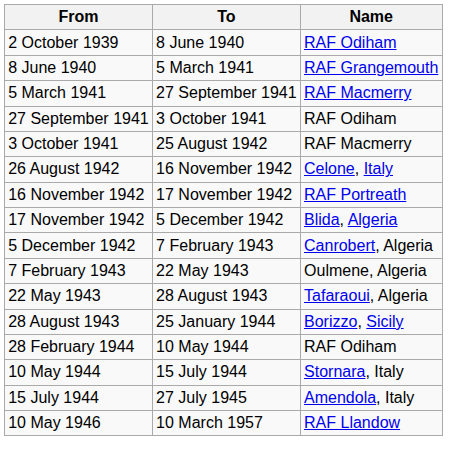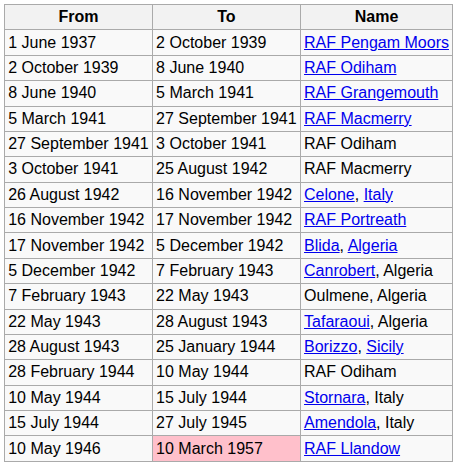 <table class="wikitable">
 <tr>
 <th>From</th>
 <th>To</th>
 <th>Name</th>
+</tr>
+<tr>
+<td>1 June 1937</td>
+<td>2 October 1939</td>
+<td><a href='#'>RAF Pengam Moors</a></td>
 </tr>
 <tr>
 <td>2 October 1939</td>
 <td>8 June 1940</td>
 <td><a href='#'>RAF Odiham</a></td>
 </tr>
 <tr>
 <td>8 June 1940</td>
 <td>5 March 1941</td>
 <td><a href='#'>RAF Grangemouth</a></td>
 </tr>
 <tr>
 <td>5 March 1941</td>
 <td>27 September 1941</td>
 <td><a href='#'>RAF Macmerry</a></td>
 </tr>
 <tr>
 <td>27 September 1941</td>
 <td>3 October 1941</td>
 <td>RAF Odiham</td>
 </tr>
 <tr>
 <td>3 October 1941</td>
 <td>25 August 1942</td>
 <td>RAF Macmerry</td>
 </tr>
 <tr>
 <td>26 August 1942</td>
 <td>16 November 1942</td>
 <td><a href='#'>Celone</a>, <a href='#'>Italy</a></td>
 </tr>
 <tr>
 <td>16 November 1942</td>
 <td>17 November 1942</td>
 <td><a href='#'>RAF Portreath</a></td>
 </tr>
 <tr>
 <td>17 November 1942</td>
 <td>5 December 1942</td>
 <td><a href='#'>Blida</a>, <a href='#'>Algeria</a></td>
 </tr>
 <tr>
 <td>5 December 1942</td>
 <td>7 February 1943</td>
 <td><a href='#'>Canrobert</a>, Algeria</td>
 </tr>
 <tr>
 <td>7 February 1943</td>
 <td>22 May 1943</td>
 <td>Oulmene, Algeria</td>
 </tr>
 <tr>
 <td>22 May 1943</td>
 <td>28 August 1943</td>
 <td><a href='#'>Tafaraoui</a>, Algeria</td>
 </tr>
 <tr>
 <td>28 August 1943</td>
 <td>25 January 1944</td>
 <td><a href='#'>Borizzo</a>, <a href='#'>Sicily</a></td>
 </tr>
 <tr>
 <td>28 February 1944</td>
 <td>10 May 1944</td>
 <td>RAF Odiham</td>
 </tr>
 <tr>
 <td>10 May 1944</td>
 <td>15 July 1944</td>
 <td><a href='#'>Stornara</a>, Italy</td>
 </tr>
 <tr>
 <td>15 July 1944</td>
 <td>27 July 1945</td>
 <td><a href='#'>Amendola</a>, Italy</td>
 </tr>
 <tr>
 <td>10 May 1946</td>
-<td>10 March 1957</td>
+<td style="background: pink;">10 March 1957</td>
 <td><a href='#'>RAF Llandow</a></td>
 </tr>
 </table>
